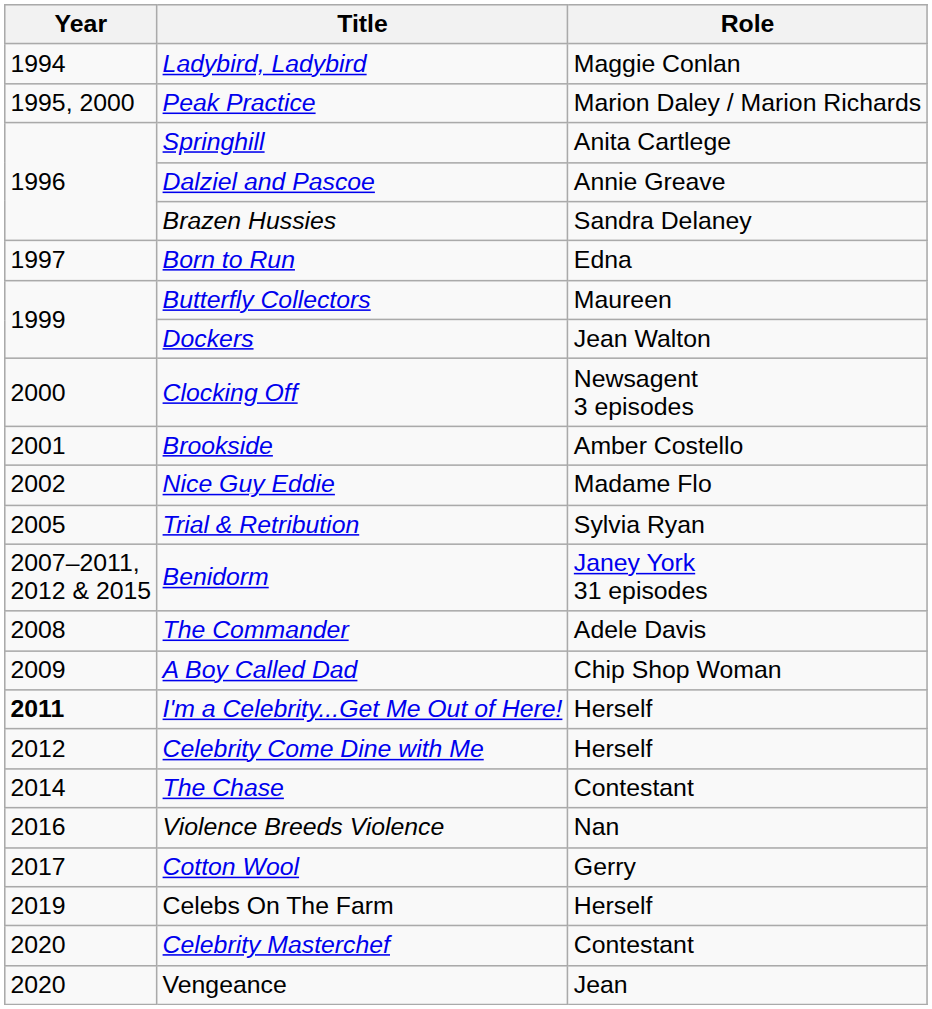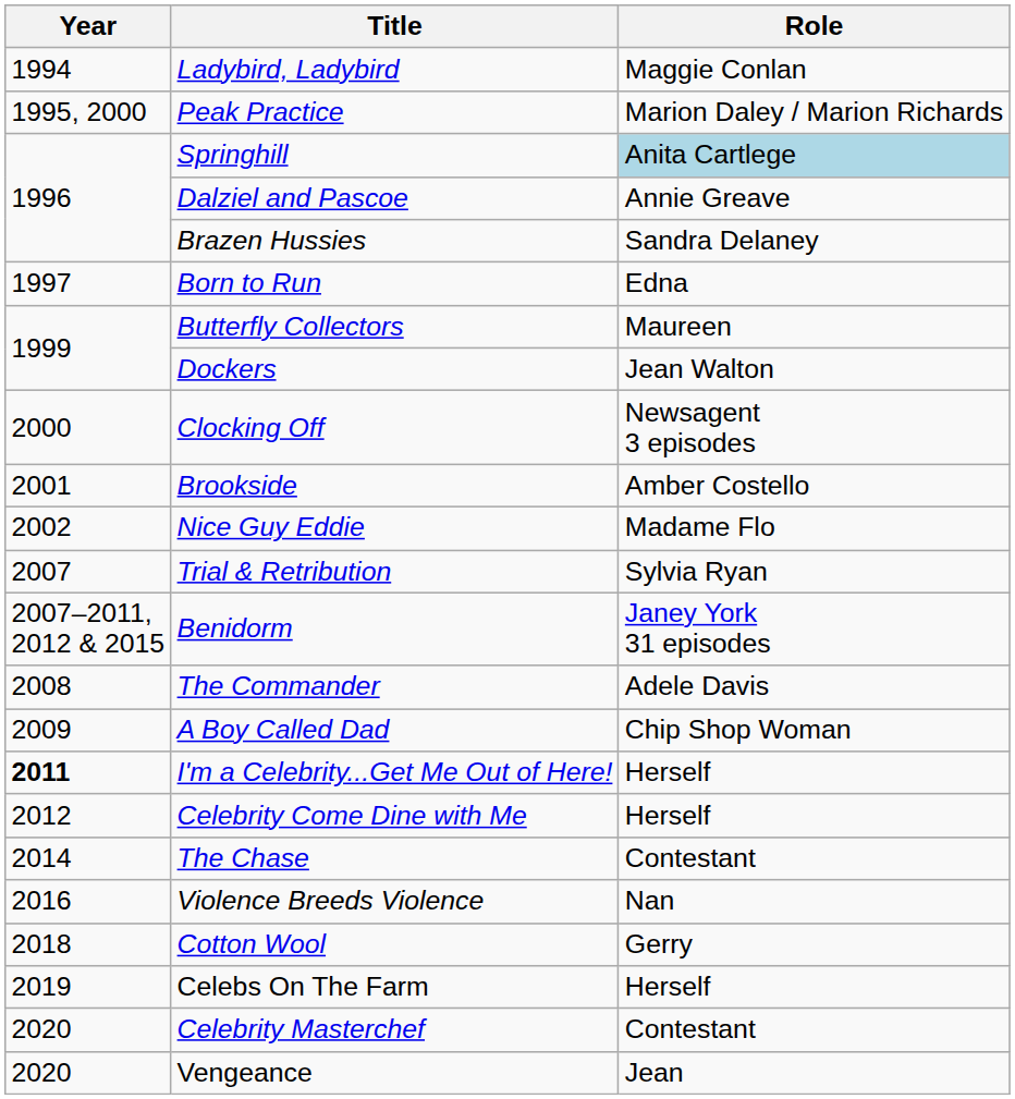 <table class=wikitable>
 <tr>
 <th>Year</th>
 <th>Title</th>
 <th>Role</th>
 </tr>
 <tr>
 <td>1994</td>
 <td><em><a href='#'>Ladybird, Ladybird</a></em></td>
 <td>Maggie Conlan</td>
 </tr>
 <tr>
 <td>1995, 2000</td>
 <td><em><a href='#'>Peak Practice</a></em></td>
 <td>Marion Daley / Marion Richards</td>
 </tr>
 <tr>
 <td rowspan=3>1996</td>
 <td><em><a href='#'>Springhill</a></em></td>
-<td>Anita Cartlege</td>
+<td style="background: lightblue;">Anita Cartlege</td>
 </tr>
 <tr>
 <td><em><a href='#'>Dalziel and Pascoe</a></em></td>
 <td>Annie Greave</td>
 </tr>
 <tr>
 <td><em>Brazen Hussies</em></td>
 <td>Sandra Delaney</td>
 </tr>
 <tr>
 <td>1997</td>
 <td><em><a href='#'>Born to Run</a></em></td>
 <td>Edna</td>
 </tr>
 <tr>
 <td rowspan=2>1999</td>
 <td><em><a href='#'>Butterfly Collectors</a></em></td>
 <td>Maureen</td>
 </tr>
 <tr>
 <td><em><a href='#'>Dockers</a></em></td>
 <td>Jean Walton</td>
 </tr>
 <tr>
 <td>2000</td>
 <td><em><a href='#'>Clocking Off</a></em></td>
 <td>Newsagent<br>3 episodes</td>
 </tr>
 <tr>
 <td>2001</td>
 <td><em><a href='#'>Brookside</a></em></td>
 <td>Amber Costello</td>
 </tr>
 <tr>
 <td>2002</td>
 <td><em><a href='#'>Nice Guy Eddie</a></em></td>
 <td>Madame Flo</td>
 </tr>
 <tr>
-<td>2005</td>
+<td>2007</td>
 <td><em><a href='#'>Trial & Retribution</a></em></td>
 <td>Sylvia Ryan</td>
 </tr>
 <tr>
 <td>2007–2011,<br>2012 & 2015</td>
 <td><em><a href='#'>Benidorm</a></em></td>
 <td><a href='#'>Janey York</a> <br> 31 episodes</td>
 </tr>
 <tr>
 <td>2008</td>
 <td><em><a href='#'>The Commander</a></em></td>
 <td>Adele Davis</td>
 </tr>
 <tr>
 <td>2009</td>
 <td><em><a href='#'>A Boy Called Dad</a></em></td>
 <td>Chip Shop Woman</td>
 </tr>
 <tr>
 <td><strong>2011</strong></td>
 <td><em><a href='#'>I'm a Celebrity...Get Me Out of Here!</a></em></td>
 <td>Herself</td>
 </tr>
 <tr>
 <td>2012</td>
 <td><em><a href='#'>Celebrity Come Dine with Me</a></em></td>
 <td>Herself</td>
 </tr>
 <tr>
 <td>2014</td>
 <td><em><a href='#'>The Chase</a></em></td>
 <td>Contestant</td>
 </tr>
 <tr>
 <td>2016</td>
 <td><em>Violence Breeds Violence</em></td>
 <td>Nan</td>
 </tr>
 <tr>
-<td>2017</td>
+<td>2018</td>
 <td><em><a href='#'>Cotton Wool</a></em></td>
 <td>Gerry</td>
 </tr>
 <tr>
 <td>2019</td>
 <td>Celebs On The Farm</td>
 <td>Herself</td>
 </tr>
 <tr>
 <td>2020</td>
 <td><em><a href='#'>Celebrity Masterchef</a></em></td>
 <td>Contestant</td>
 </tr>
 <tr>
 <td>2020</td>
 <td>Vengeance</td>
 <td>Jean</td>
 </tr>
 </table>
